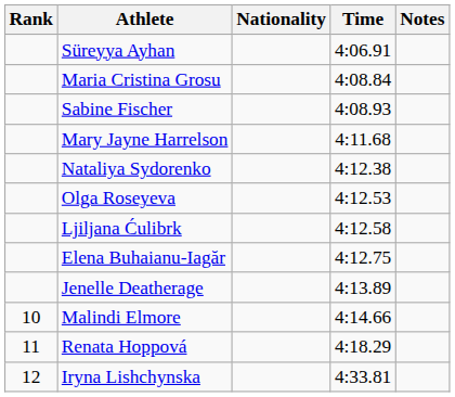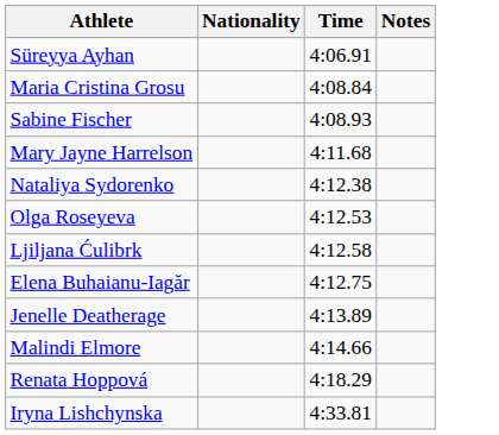 <table class="wikitable sortable" style="text-align:center">
 <tr>
-<th>Rank</th>
 <th>Athlete</th>
 <th>Nationality</th>
 <th>Time</th>
 <th>Notes</th>
 </tr>
 <tr>
-<td></td>
 <td align=left><a href='#'>Süreyya Ayhan</a></td>
 <td align=left></td>
 <td>4:06.91</td>
 <td></td>
 </tr>
 <tr>
-<td></td>
 <td align=left><a href='#'>Maria Cristina Grosu</a></td>
 <td align=left></td>
 <td>4:08.84</td>
 <td></td>
 </tr>
 <tr>
-<td></td>
 <td align=left><a href='#'>Sabine Fischer</a></td>
 <td align=left></td>
 <td>4:08.93</td>
 <td></td>
 </tr>
 <tr>
-<td></td>
 <td align=left><a href='#'>Mary Jayne Harrelson</a></td>
 <td align=left></td>
 <td>4:11.68</td>
 <td></td>
 </tr>
 <tr>
-<td></td>
 <td align=left><a href='#'>Nataliya Sydorenko</a></td>
 <td align=left></td>
 <td>4:12.38</td>
 <td></td>
 </tr>
 <tr>
-<td></td>
 <td align=left><a href='#'>Olga Roseyeva</a></td>
 <td align=left></td>
 <td>4:12.53</td>
 <td></td>
 </tr>
 <tr>
-<td></td>
 <td align=left><a href='#'>Ljiljana Ćulibrk</a></td>
 <td align=left></td>
 <td>4:12.58</td>
 <td></td>
 </tr>
 <tr>
-<td></td>
 <td align=left><a href='#'>Elena Buhaianu-Iagăr</a></td>
 <td align=left></td>
 <td>4:12.75</td>
 <td></td>
 </tr>
 <tr>
-<td></td>
 <td align=left><a href='#'>Jenelle Deatherage</a></td>
 <td align=left></td>
 <td>4:13.89</td>
 <td></td>
 </tr>
 <tr>
-<td>10</td>
 <td align=left><a href='#'>Malindi Elmore</a></td>
 <td align=left></td>
 <td>4:14.66</td>
 <td></td>
 </tr>
 <tr>
-<td>11</td>
 <td align=left><a href='#'>Renata Hoppová</a></td>
 <td align=left></td>
 <td>4:18.29</td>
 <td></td>
 </tr>
 <tr>
-<td>12</td>
 <td align=left><a href='#'>Iryna Lishchynska</a></td>
 <td align=left></td>
 <td>4:33.81</td>
 <td></td>
 </tr>
 </table>
